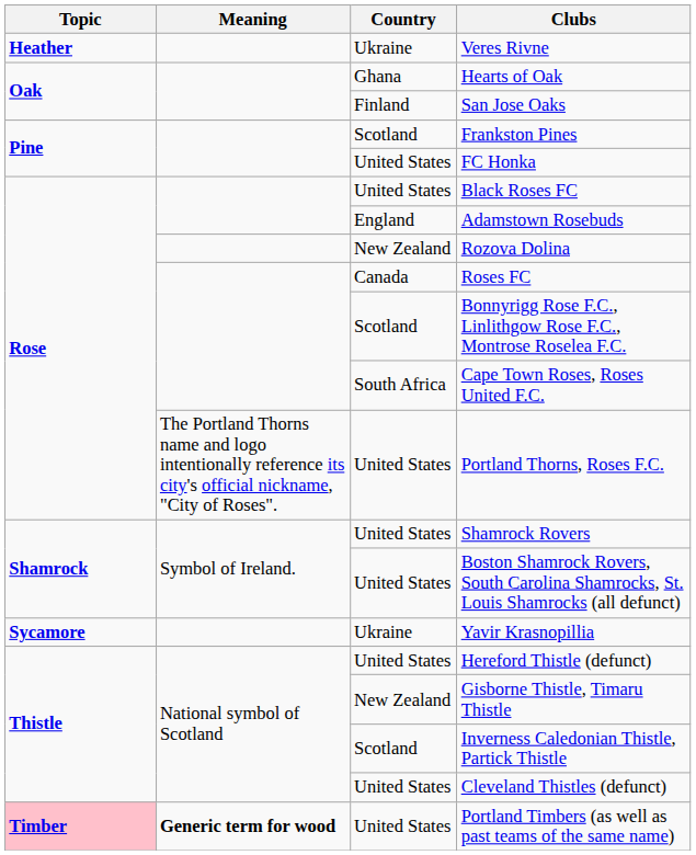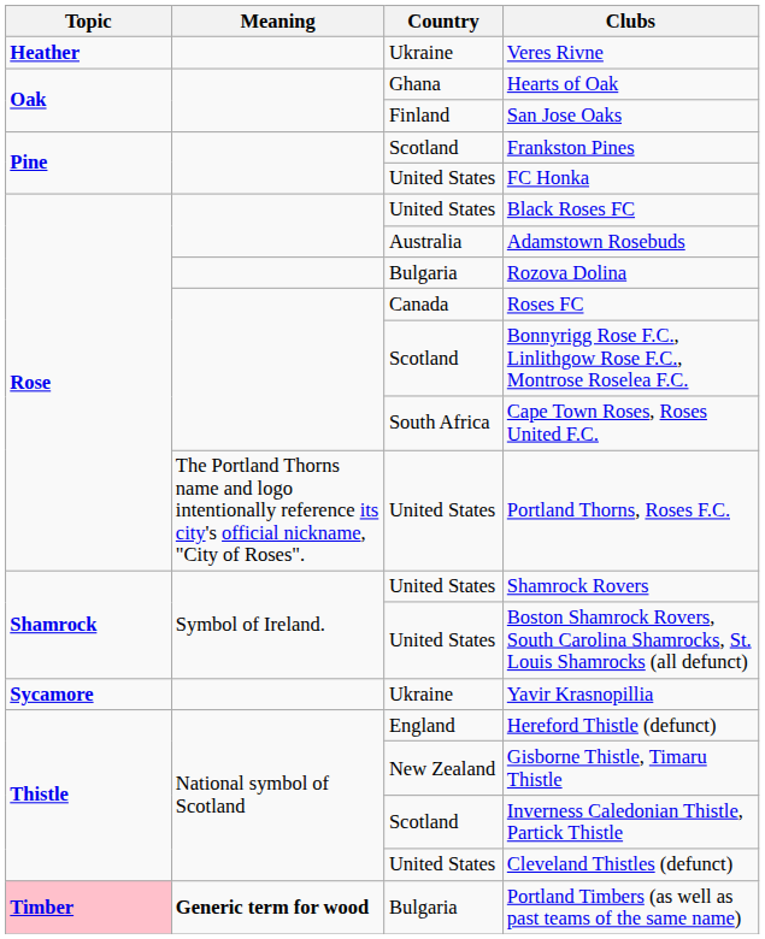 <table class="wikitable">
 <tr>
 <th width="150">Topic</th>
 <th width="200">Meaning</th>
 <th width="100">Country</th>
 <th width="250">Clubs</th>
 </tr>
 <tr>
 <td><strong><a href='#'>Heather</a></strong></td>
 <td></td>
 <td> Ukraine</td>
 <td><a href='#'>Veres Rivne</a></td>
 </tr>
 <tr>
 <td rowspan=2><strong><a href='#'>Oak</a></strong></td>
 <td rowspan=2></td>
 <td> Ghana</td>
 <td><a href='#'>Hearts of Oak</a></td>
 </tr>
 <tr>
 <td> Finland</td>
 <td><a href='#'>San Jose Oaks</a></td>
 </tr>
 <tr>
 <td rowspan="2"><strong><a href='#'>Pine</a></strong></td>
 <td rowspan="2"></td>
 <td> Scotland</td>
 <td><a href='#'>Frankston Pines</a></td>
 </tr>
 <tr>
 <td> United States</td>
 <td><a href='#'>FC Honka</a></td>
 </tr>
 <tr>
 <td rowspan="7"> <strong><a href='#'>Rose</a></strong></td>
 <td rowspan="2"></td>
 <td> United States</td>
 <td><a href='#'>Black Roses FC</a></td>
 </tr>
 <tr>
-<td> England</td>
+<td> Australia</td>
 <td><a href='#'>Adamstown Rosebuds</a></td>
 </tr>
 <tr>
 <td></td>
-<td> New Zealand</td>
+<td> Bulgaria</td>
 <td><a href='#'>Rozova Dolina</a></td>
 </tr>
 <tr>
 <td rowspan="3"></td>
 <td> Canada</td>
 <td><a href='#'>Roses FC</a></td>
 </tr>
 <tr>
 <td> Scotland</td>
 <td><a href='#'>Bonnyrigg Rose F.C.</a>, <a href='#'>Linlithgow Rose F.C.</a>, <a href='#'>Montrose Roselea F.C.</a></td>
 </tr>
 <tr>
 <td> South Africa</td>
 <td><a href='#'>Cape Town Roses</a>, <a href='#'>Roses United F.C.</a></td>
 </tr>
 <tr>
 <td>The Portland Thorns name and logo intentionally reference <a href='#'>its city</a>'s <a href='#'>official nickname</a>, "City of Roses".</td>
 <td> United States</td>
 <td><a href='#'>Portland Thorns</a>, <a href='#'>Roses F.C.</a></td>
 </tr>
 <tr>
 <td rowspan="2"><strong><a href='#'>Shamrock</a></strong></td>
 <td rowspan="2">Symbol of Ireland.</td>
 <td> United States</td>
 <td><a href='#'>Shamrock Rovers</a></td>
 </tr>
 <tr>
 <td> United States</td>
 <td><a href='#'>Boston Shamrock Rovers</a>, <a href='#'>South Carolina Shamrocks</a>, <a href='#'>St. Louis Shamrocks</a> (all defunct)</td>
 </tr>
 <tr>
 <td><strong><a href='#'>Sycamore</a></strong></td>
 <td></td>
 <td> Ukraine</td>
 <td><a href='#'>Yavir Krasnopillia</a></td>
 </tr>
 <tr>
 <td rowspan="4"><strong><a href='#'>Thistle</a></strong></td>
 <td rowspan="4">National symbol of Scotland</td>
-<td> United States</td>
+<td> England</td>
 <td><a href='#'>Hereford Thistle</a> (defunct)</td>
 </tr>
 <tr>
 <td> New Zealand</td>
 <td><a href='#'>Gisborne Thistle</a>, <a href='#'>Timaru Thistle</a></td>
 </tr>
 <tr>
 <td> Scotland</td>
 <td><a href='#'>Inverness Caledonian Thistle</a>, <a href='#'>Partick Thistle</a></td>
 </tr>
 <tr>
 <td> United States</td>
 <td><a href='#'>Cleveland Thistles</a> (defunct)</td>
 </tr>
 <tr>
 <td style="background: pink;"><strong><a href='#'>Timber</a></strong></td>
 <td><strong>Generic term for wood</strong></td>
-<td> United States</td>
+<td> Bulgaria</td>
 <td><a href='#'>Portland Timbers</a> (as well as <a href='#'>past teams of the same name</a>)</td>
 </tr>
 </table>
